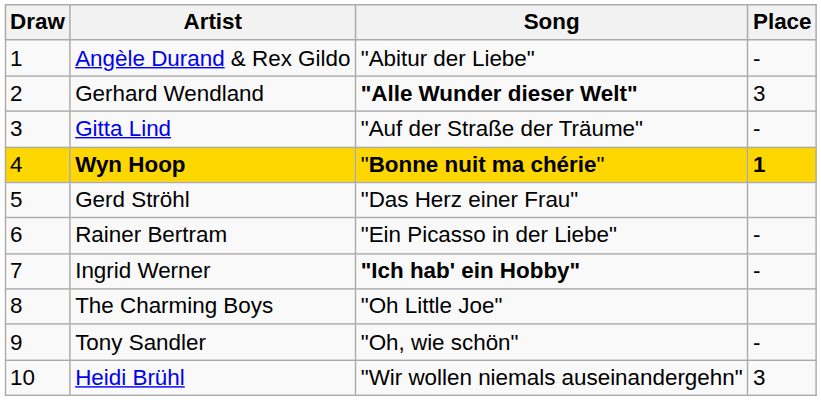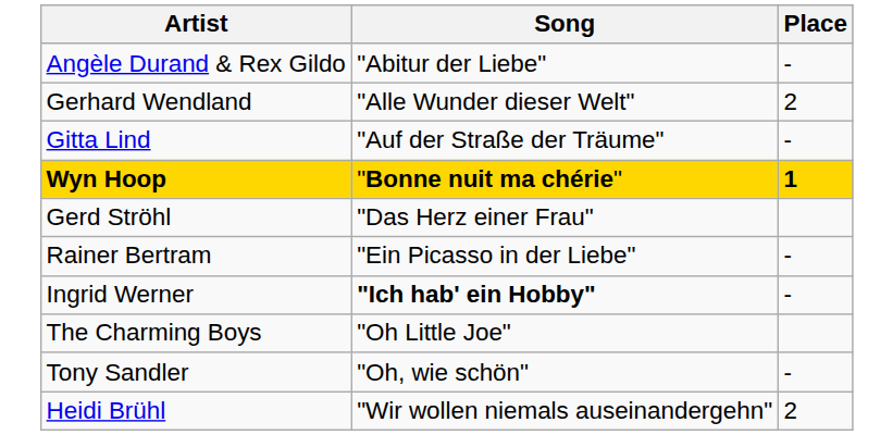 <table class="sortable wikitable" style="margin: 1em auto 1em auto">
 <tr bgcolor="#CCCCCC">
-<th>Draw</th>
 <th>Artist</th>
 <th>Song</th>
 <th>Place</th>
 </tr>
 <tr>
-<td>1</td>
 <td><a href='#'>Angèle Durand</a> & Rex Gildo</td>
 <td>"Abitur der Liebe"</td>
 <td>-</td>
 </tr>
 <tr>
+<td>Gerhard Wendland</td>
+<td>"Alle Wunder dieser Welt"</td>
 <td>2</td>
-<td>Gerhard Wendland</td>
-<td><strong>"Alle Wunder dieser Welt"</strong></td>
-<td>3</td>
 </tr>
 <tr>
-<td>3</td>
 <td><a href='#'>Gitta Lind</a></td>
 <td>"Auf der Straße der Träume"</td>
 <td>-</td>
 </tr>
 <tr bgcolor="#FFD700">
-<td>4</td>
 <td><strong>Wyn Hoop</strong></td>
 <td>"<strong>Bonne nuit ma chérie</strong>"</td>
 <td><strong>1</strong></td>
 </tr>
 <tr>
-<td>5</td>
 <td>Gerd Ströhl</td>
 <td>"Das Herz einer Frau"</td>
 <td></td>
 </tr>
 <tr>
-<td>6</td>
 <td>Rainer Bertram</td>
 <td>"Ein Picasso in der Liebe"</td>
 <td>-</td>
 </tr>
 <tr>
-<td>7</td>
 <td>Ingrid Werner</td>
 <td><strong>"Ich hab' ein Hobby"</strong></td>
 <td>-</td>
 </tr>
 <tr>
-<td>8</td>
 <td>The Charming Boys</td>
 <td>"Oh Little Joe"</td>
 <td></td>
 </tr>
 <tr>
-<td>9</td>
 <td>Tony Sandler</td>
 <td>"Oh, wie schön"</td>
 <td>-</td>
 </tr>
 <tr>
-<td>10</td>
 <td><a href='#'>Heidi Brühl</a></td>
 <td>"Wir wollen niemals auseinandergehn"</td>
-<td>3</td>
+<td>2</td>
 </tr>
 </table>
